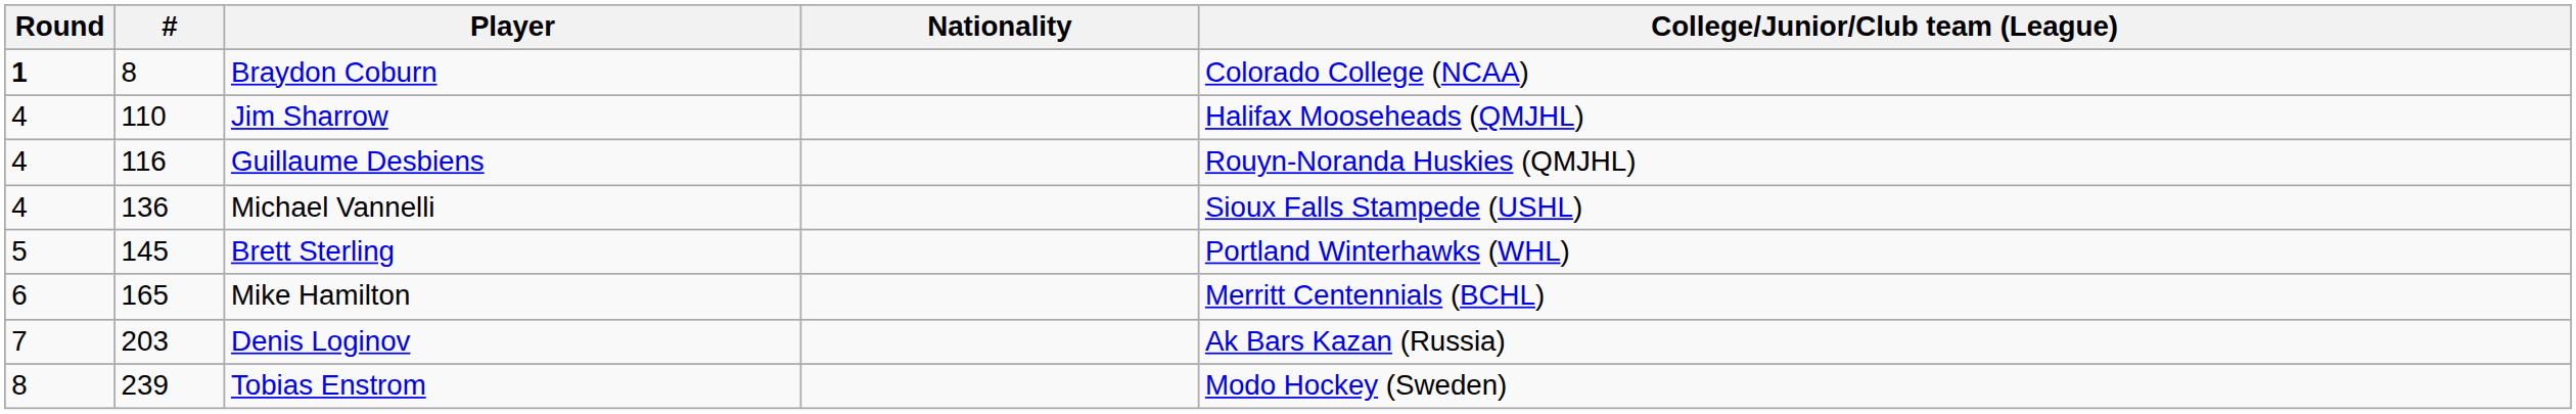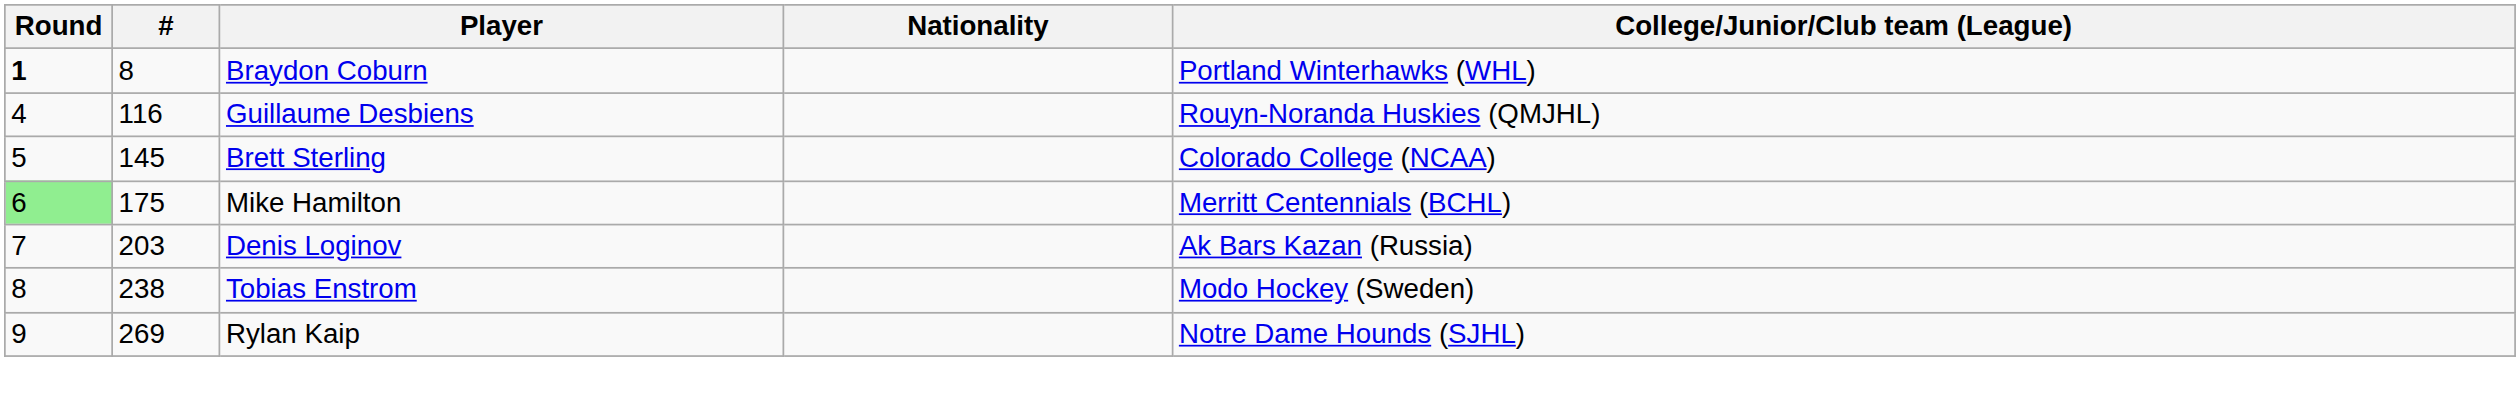 <table class="wikitable">
 <tr align="center">
 <th bgcolor="#DDDDFF" width="4.0%">Round</th>
 <th bgcolor="#DDDDFF" width="4.0%">#</th>
 <th bgcolor="#DDDDFF" width="21.0%">Player</th>
 <th bgcolor="#DDDDFF" width="14.5%">Nationality</th>
 <th bgcolor="#DDDDFF" width="50.0%">College/Junior/Club team (League)</th>
 </tr>
 <tr>
 <td><strong>1</strong></td>
 <td>8</td>
 <td><a href='#'>Braydon Coburn</a></td>
 <td></td>
-<td><a href='#'>Colorado College</a> (<a href='#'>NCAA</a>)</td>
-</tr>
-<tr>
-<td>4</td>
-<td>110</td>
-<td><a href='#'>Jim Sharrow</a></td>
-<td></td>
-<td><a href='#'>Halifax Mooseheads</a> (<a href='#'>QMJHL</a>)</td>
+<td><a href='#'>Portland Winterhawks</a> (<a href='#'>WHL</a>)</td>
 </tr>
 <tr>
 <td>4</td>
 <td>116</td>
 <td><a href='#'>Guillaume Desbiens</a></td>
 <td></td>
 <td><a href='#'>Rouyn-Noranda Huskies</a> (QMJHL)</td>
 </tr>
 <tr>
-<td>4</td>
-<td>136</td>
-<td>Michael Vannelli</td>
-<td></td>
-<td><a href='#'>Sioux Falls Stampede</a> (<a href='#'>USHL</a>)</td>
-</tr>
-<tr>
 <td>5</td>
 <td>145</td>
 <td><a href='#'>Brett Sterling</a></td>
 <td></td>
-<td><a href='#'>Portland Winterhawks</a> (<a href='#'>WHL</a>)</td>
+<td><a href='#'>Colorado College</a> (<a href='#'>NCAA</a>)</td>
 </tr>
 <tr>
-<td>6</td>
-<td>165</td>
+<td style="background: lightgreen;">6</td>
+<td>175</td>
 <td>Mike Hamilton</td>
 <td></td>
 <td><a href='#'>Merritt Centennials</a> (<a href='#'>BCHL</a>)</td>
 </tr>
 <tr>
 <td>7</td>
 <td>203</td>
 <td><a href='#'>Denis Loginov</a></td>
 <td></td>
 <td><a href='#'>Ak Bars Kazan</a> (Russia)</td>
 </tr>
 <tr>
 <td>8</td>
-<td>239</td>
+<td>238</td>
 <td><a href='#'>Tobias Enstrom</a></td>
 <td></td>
 <td><a href='#'>Modo Hockey</a> (Sweden)</td>
 </tr>
+<tr>
+<td>9</td>
+<td>269</td>
+<td>Rylan Kaip</td>
+<td></td>
+<td><a href='#'>Notre Dame Hounds</a> (<a href='#'>SJHL</a>)</td>
+</tr>
 </table>
